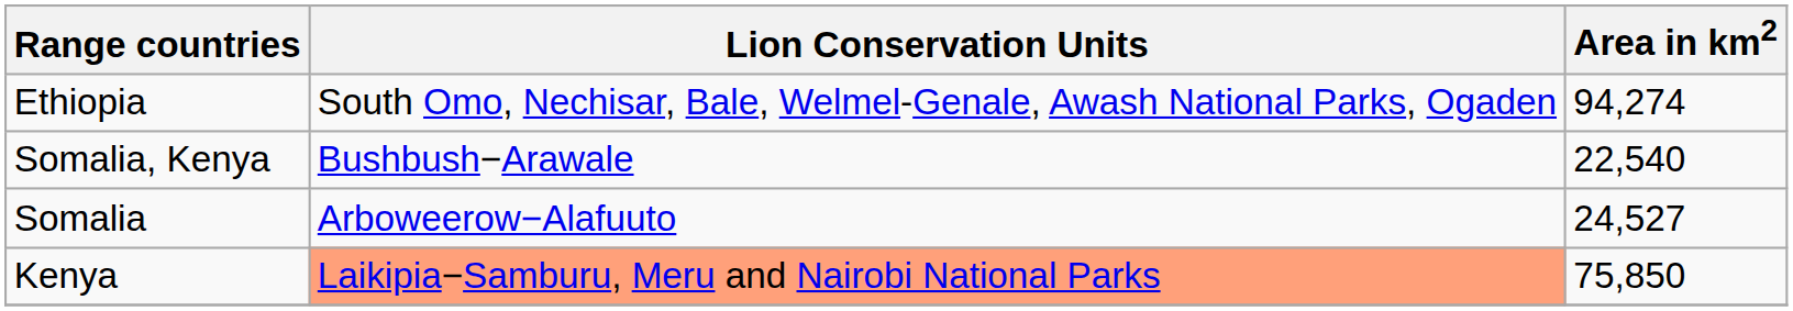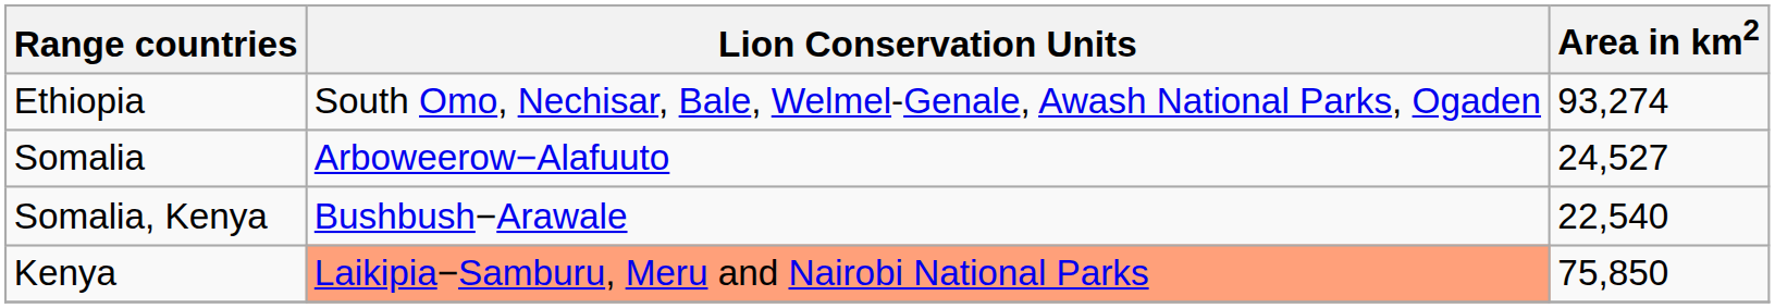 <table class="wikitable sortable">
 <tr valign=bottom>
 <th>Range countries</th>
 <th>Lion Conservation Units</th>
 <th>Area in km<sup>2</sup></th>
 </tr>
 <tr>
 <td>Ethiopia</td>
 <td>South <a href='#'>Omo</a>, <a href='#'>Nechisar</a>, <a href='#'>Bale</a>, <a href='#'>Welmel</a>-<a href='#'>Genale</a>, <a href='#'>Awash National Parks</a>, <a href='#'>Ogaden</a></td>
-<td>94,274</td>
+<td>93,274</td>
+</tr>
+<tr>
+<td>Somalia</td>
+<td><a href='#'>Arboweerow−Alafuuto</a></td>
+<td>24,527</td>
 </tr>
 <tr>
 <td>Somalia, Kenya</td>
 <td><a href='#'>Bushbush</a>−<a href='#'>Arawale</a></td>
 <td>22,540</td>
-</tr>
-<tr>
-<td>Somalia</td>
-<td><a href='#'>Arboweerow−Alafuuto</a></td>
-<td>24,527</td>
 </tr>
 <tr>
 <td>Kenya</td>
 <td style="background: lightsalmon;"><a href='#'>Laikipia</a>−<a href='#'>Samburu</a>, <a href='#'>Meru</a> and <a href='#'>Nairobi National Parks</a></td>
 <td>75,850</td>
 </tr>
 <tr>
 </tr>
 </table>
